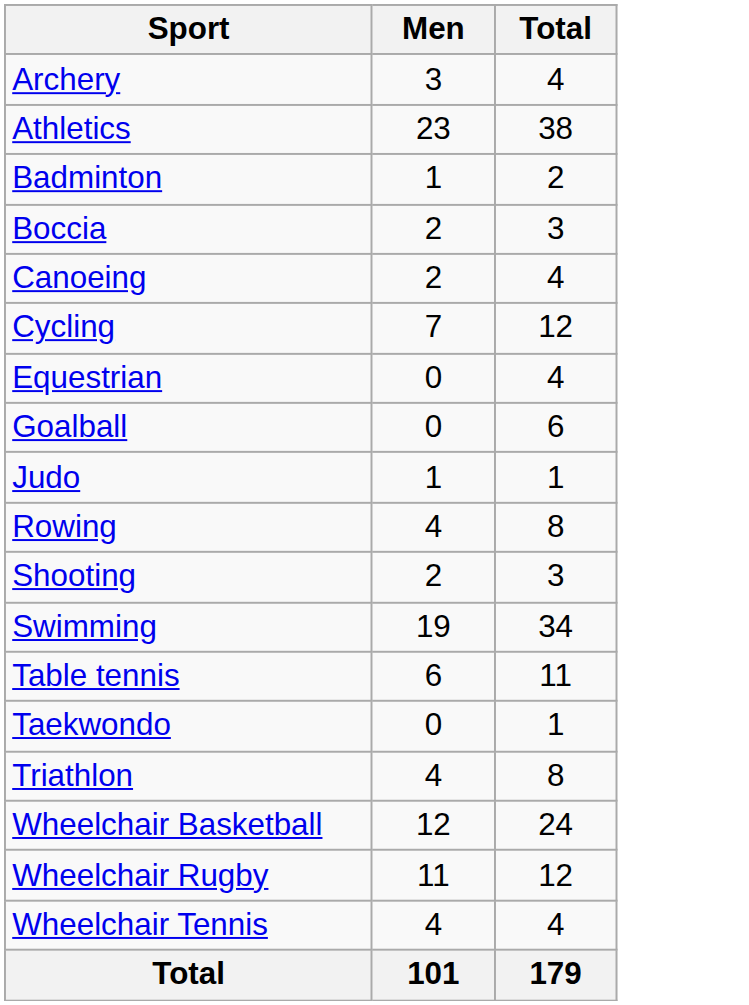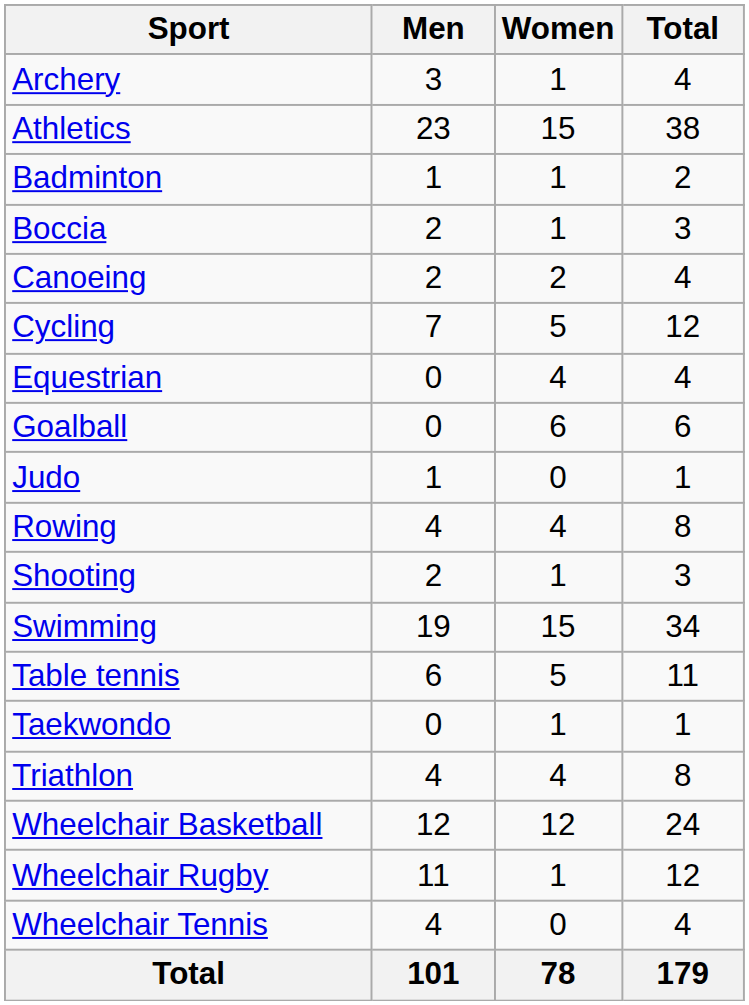 <table class="wikitable sortable" style="text-align:center;">
 <tr>
 <th width=180>Sport</th>
 <th width=55>Men</th>
+<th width=55>Women</th>
 <th width=55>Total</th>
 </tr>
 <tr>
 <td align=left><a href='#'>Archery</a></td>
 <td>3</td>
+<td>1</td>
 <td>4</td>
 </tr>
 <tr>
 <td align=left><a href='#'>Athletics</a></td>
 <td>23</td>
+<td>15</td>
 <td>38</td>
 </tr>
 <tr>
 <td align=left><a href='#'>Badminton</a></td>
+<td>1</td>
 <td>1</td>
 <td>2</td>
 </tr>
 <tr>
 <td align=left><a href='#'>Boccia</a></td>
 <td>2</td>
+<td>1</td>
 <td>3</td>
 </tr>
 <tr>
 <td align=left><a href='#'>Canoeing</a></td>
+<td>2</td>
 <td>2</td>
 <td>4</td>
 </tr>
 <tr>
 <td align=left><a href='#'>Cycling</a></td>
 <td>7</td>
+<td>5</td>
 <td>12</td>
 </tr>
 <tr>
 <td align=left><a href='#'>Equestrian</a></td>
 <td>0</td>
 <td>4</td>
+<td>4</td>
 </tr>
 <tr>
 <td align=left><a href='#'>Goalball</a></td>
 <td>0</td>
 <td>6</td>
+<td>6</td>
 </tr>
 <tr>
 <td align=left><a href='#'>Judo</a></td>
 <td>1</td>
+<td>0</td>
 <td>1</td>
 </tr>
 <tr>
 <td align=left><a href='#'>Rowing</a></td>
+<td>4</td>
 <td>4</td>
 <td>8</td>
 </tr>
 <tr>
 <td align=left><a href='#'>Shooting</a></td>
 <td>2</td>
+<td>1</td>
 <td>3</td>
 </tr>
 <tr>
 <td align=left><a href='#'>Swimming</a></td>
 <td>19</td>
+<td>15</td>
 <td>34</td>
 </tr>
 <tr>
 <td align=left><a href='#'>Table tennis</a></td>
 <td>6</td>
+<td>5</td>
 <td>11</td>
 </tr>
 <tr>
 <td align=left><a href='#'>Taekwondo</a></td>
 <td>0</td>
 <td>1</td>
+<td>1</td>
 </tr>
 <tr>
 <td align=left><a href='#'>Triathlon</a></td>
+<td>4</td>
 <td>4</td>
 <td>8</td>
 </tr>
 <tr>
 <td align=left><a href='#'>Wheelchair Basketball</a></td>
 <td>12</td>
+<td>12</td>
 <td>24</td>
 </tr>
 <tr>
 <td align=left><a href='#'>Wheelchair Rugby</a></td>
 <td>11</td>
+<td>1</td>
 <td>12</td>
 </tr>
 <tr>
 <td align=left><a href='#'>Wheelchair Tennis</a></td>
 <td>4</td>
+<td>0</td>
 <td>4</td>
 </tr>
 <tr>
 <th>Total</th>
 <th>101</th>
+<th>78</th>
 <th>179</th>
 </tr>
 </table>
